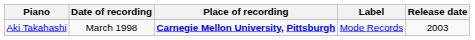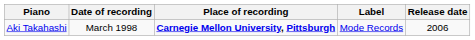 <table class="wikitable">
 <tr>
 <th>Piano</th>
 <th>Date of recording</th>
 <th>Place of recording</th>
 <th>Label</th>
 <th>Release date</th>
 </tr>
 <tr>
 <td align="center"><a href='#'>Aki Takahashi</a></td>
 <td align="center">March 1998</td>
 <td align="center"><strong><a href='#'>Carnegie Mellon University</a>, <a href='#'>Pittsburgh</a></strong></td>
 <td align="center"><a href='#'>Mode Records</a></td>
-<td align="center">2003</td>
+<td align="center">2006</td>
 </tr>
 </table>
